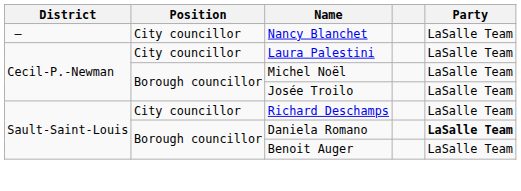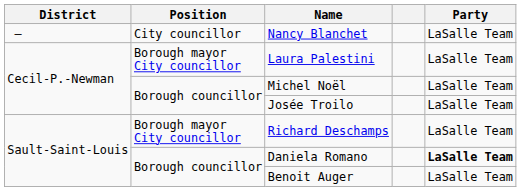 <table class="wikitable" border="1">
 <tr>
 <th>District</th>
 <th>Position</th>
 <th>Name</th>
 <th width="30px"> </th>
 <th>Party</th>
 </tr>
 <tr>
 <td> —</td>
 <td>City councillor</td>
 <td><a href='#'>Nancy Blanchet</a></td>
 <td> </td>
 <td>LaSalle Team</td>
 </tr>
 <tr>
 <td rowspan=3>Cecil-P.-Newman</td>
-<td>City councillor</td>
+<td>Borough mayor<br><a href='#'>City councillor</a></td>
 <td><a href='#'>Laura Palestini</a></td>
 <td> </td>
 <td>LaSalle Team</td>
 </tr>
 <tr>
 <td rowspan=2>Borough councillor</td>
 <td>Michel Noël</td>
 <td> </td>
 <td>LaSalle Team</td>
 </tr>
 <tr>
 <td>Josée Troilo</td>
 <td> </td>
 <td>LaSalle Team</td>
 </tr>
 <tr>
 <td rowspan=3>Sault-Saint-Louis</td>
-<td>City councillor</td>
+<td>Borough mayor<br><a href='#'>City councillor</a></td>
 <td><a href='#'>Richard Deschamps</a></td>
 <td> </td>
 <td>LaSalle Team</td>
 </tr>
 <tr>
 <td rowspan=2>Borough councillor</td>
 <td>Daniela Romano</td>
 <td> </td>
 <td><strong>LaSalle Team</strong></td>
 </tr>
 <tr>
 <td>Benoit Auger</td>
 <td> </td>
 <td>LaSalle Team</td>
 </tr>
 </table>
